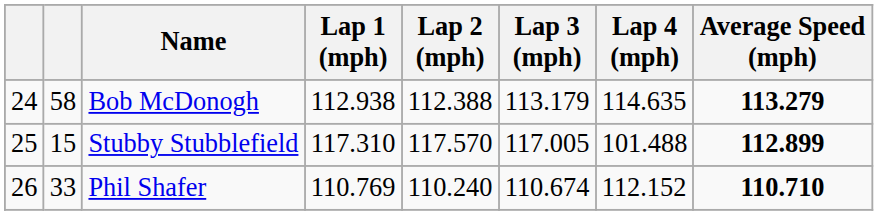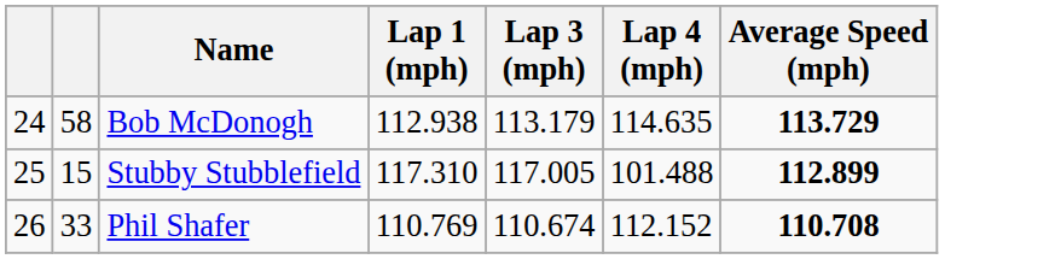 <table class="wikitable" style="font-size: 90%;">
 <tr align="center">
 <th></th>
 <th></th>
 <th>Name</th>
 <th>Lap 1<br>(mph)</th>
-<th>Lap 2<br>(mph)</th>
 <th>Lap 3<br>(mph)</th>
 <th>Lap 4<br>(mph)</th>
 <th>Average Speed<br>(mph)</th>
 </tr>
 <tr>
 <td>24</td>
 <td>58</td>
 <td> <a href='#'>Bob McDonogh</a></td>
 <td>112.938</td>
-<td>112.388</td>
 <td>113.179</td>
 <td>114.635</td>
-<td align=center><strong>113.279</strong></td>
+<td align=center><strong>113.729</strong></td>
 </tr>
 <tr>
 <td>25</td>
 <td>15</td>
 <td> <a href='#'>Stubby Stubblefield</a></td>
 <td>117.310</td>
-<td>117.570</td>
 <td>117.005</td>
 <td>101.488</td>
 <td align=center><strong>112.899</strong></td>
 </tr>
 <tr>
 <td>26</td>
 <td>33</td>
 <td> <a href='#'>Phil Shafer</a></td>
 <td>110.769</td>
-<td>110.240</td>
 <td>110.674</td>
 <td>112.152</td>
-<td align=center><strong>110.710</strong></td>
+<td align=center><strong>110.708</strong></td>
 </tr>
 </table>
